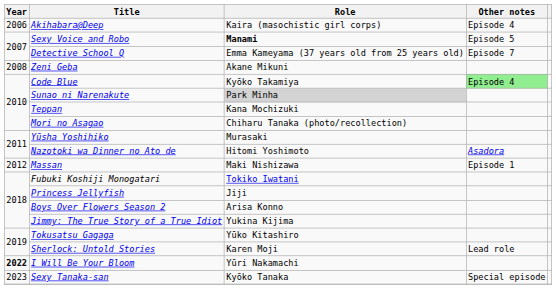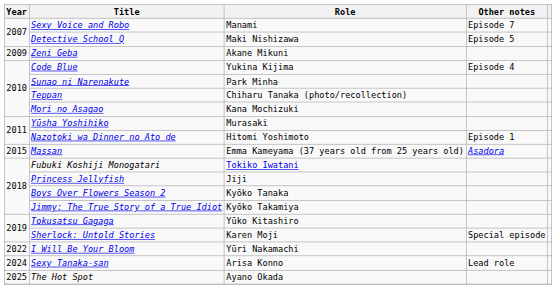 <table class="wikitable">
 <tr>
 <th>Year</th>
 <th>Title</th>
 <th>Role</th>
 <th>Other notes</th>
 <th></th>
 </tr>
 <tr>
-<td>2006</td>
-<td><em><a href='#'>Akihabara@Deep</a></em></td>
-<td>Kaira (masochistic girl corps)</td>
-<td>Episode 4</td>
+<td rowspan="2">2007</td>
+<td><em><a href='#'>Sexy Voice and Robo</a></em></td>
+<td>Manami</td>
+<td>Episode 7</td>
 <td></td>
 </tr>
 <tr>
-<td rowspan="2">2007</td>
-<td><em><a href='#'>Sexy Voice and Robo</a></em></td>
-<td><strong>Manami</strong></td>
+<td><em><a href='#'>Detective School Q</a></em></td>
+<td>Maki Nishizawa</td>
 <td>Episode 5</td>
 <td></td>
 </tr>
 <tr>
-<td><em><a href='#'>Detective School Q</a></em></td>
-<td>Emma Kameyama (37 years old from 25 years old)</td>
-<td>Episode 7</td>
-<td></td>
-</tr>
-<tr>
-<td>2008</td>
+<td>2009</td>
 <td><em><a href='#'>Zeni Geba</a></em></td>
 <td>Akane Mikuni</td>
 <td></td>
 <td></td>
 </tr>
 <tr>
 <td rowspan="4">2010</td>
 <td><em><a href='#'>Code Blue</a></em></td>
-<td>Kyōko Takamiya</td>
-<td style="background: lightgreen;">Episode 4</td>
+<td>Yukina Kijima</td>
+<td>Episode 4</td>
 <td></td>
 </tr>
 <tr>
 <td><em><a href='#'>Sunao ni Narenakute</a></em></td>
-<td style="background: lightgrey;">Park Minha</td>
+<td>Park Minha</td>
 <td></td>
 <td></td>
 </tr>
 <tr>
 <td><em><a href='#'>Teppan</a></em></td>
-<td>Kana Mochizuki</td>
+<td>Chiharu Tanaka (photo/recollection)</td>
 <td></td>
 <td></td>
 </tr>
 <tr>
 <td><em><a href='#'>Mori no Asagao</a></em></td>
-<td>Chiharu Tanaka (photo/recollection)</td>
+<td>Kana Mochizuki</td>
 <td></td>
 <td></td>
 </tr>
 <tr>
 <td rowspan="2">2011</td>
 <td><em><a href='#'>Yūsha Yoshihiko</a></em></td>
 <td>Murasaki</td>
 <td></td>
 <td></td>
 </tr>
 <tr>
 <td><em><a href='#'>Nazotoki wa Dinner no Ato de</a></em></td>
 <td>Hitomi Yoshimoto</td>
-<td><em><a href='#'>Asadora</a></em></td>
+<td>Episode 1</td>
 <td></td>
 </tr>
 <tr>
-<td>2012</td>
+<td>2015</td>
 <td><em><a href='#'>Massan</a></em></td>
-<td>Maki Nishizawa</td>
-<td>Episode 1</td>
+<td>Emma Kameyama (37 years old from 25 years old)</td>
+<td><em><a href='#'>Asadora</a></em></td>
 <td></td>
 </tr>
 <tr>
 <td rowspan="4">2018</td>
 <td><em>Fubuki Koshiji Monogatari</em></td>
 <td><a href='#'>Tokiko Iwatani</a></td>
 <td></td>
 <td></td>
 </tr>
 <tr>
 <td><em><a href='#'>Princess Jellyfish</a></em></td>
 <td>Jiji</td>
 <td></td>
 <td></td>
 </tr>
 <tr>
 <td><em><a href='#'>Boys Over Flowers Season 2</a></em></td>
-<td>Arisa Konno</td>
+<td>Kyōko Tanaka</td>
 <td></td>
 <td></td>
 </tr>
 <tr>
 <td><em><a href='#'>Jimmy: The True Story of a True Idiot</a></em></td>
-<td>Yukina Kijima</td>
+<td>Kyōko Takamiya</td>
 <td></td>
 <td></td>
 </tr>
 <tr>
 <td rowspan="2">2019</td>
 <td><em><a href='#'>Tokusatsu Gagaga</a></em></td>
 <td>Yūko Kitashiro</td>
 <td></td>
 <td></td>
 </tr>
 <tr>
 <td><em><a href='#'>Sherlock: Untold Stories</a></em></td>
 <td>Karen Moji</td>
-<td>Lead role</td>
+<td>Special episode</td>
 <td></td>
 </tr>
 <tr>
-<td><strong>2022</strong></td>
+<td>2022</td>
 <td><em><a href='#'>I Will Be Your Bloom</a></em></td>
 <td>Yūri Nakamachi</td>
 <td></td>
 <td></td>
 </tr>
 <tr>
-<td>2023</td>
+<td>2024</td>
 <td><em><a href='#'>Sexy Tanaka-san</a></em></td>
-<td>Kyōko Tanaka</td>
-<td>Special episode</td>
+<td>Arisa Konno</td>
+<td>Lead role</td>
+<td></td>
+</tr>
+<tr>
+<td>2025</td>
+<td><em>The Hot Spot</em></td>
+<td>Ayano Okada</td>
+<td></td>
 <td></td>
 </tr>
 <tr>
 </tr>
 </table>
